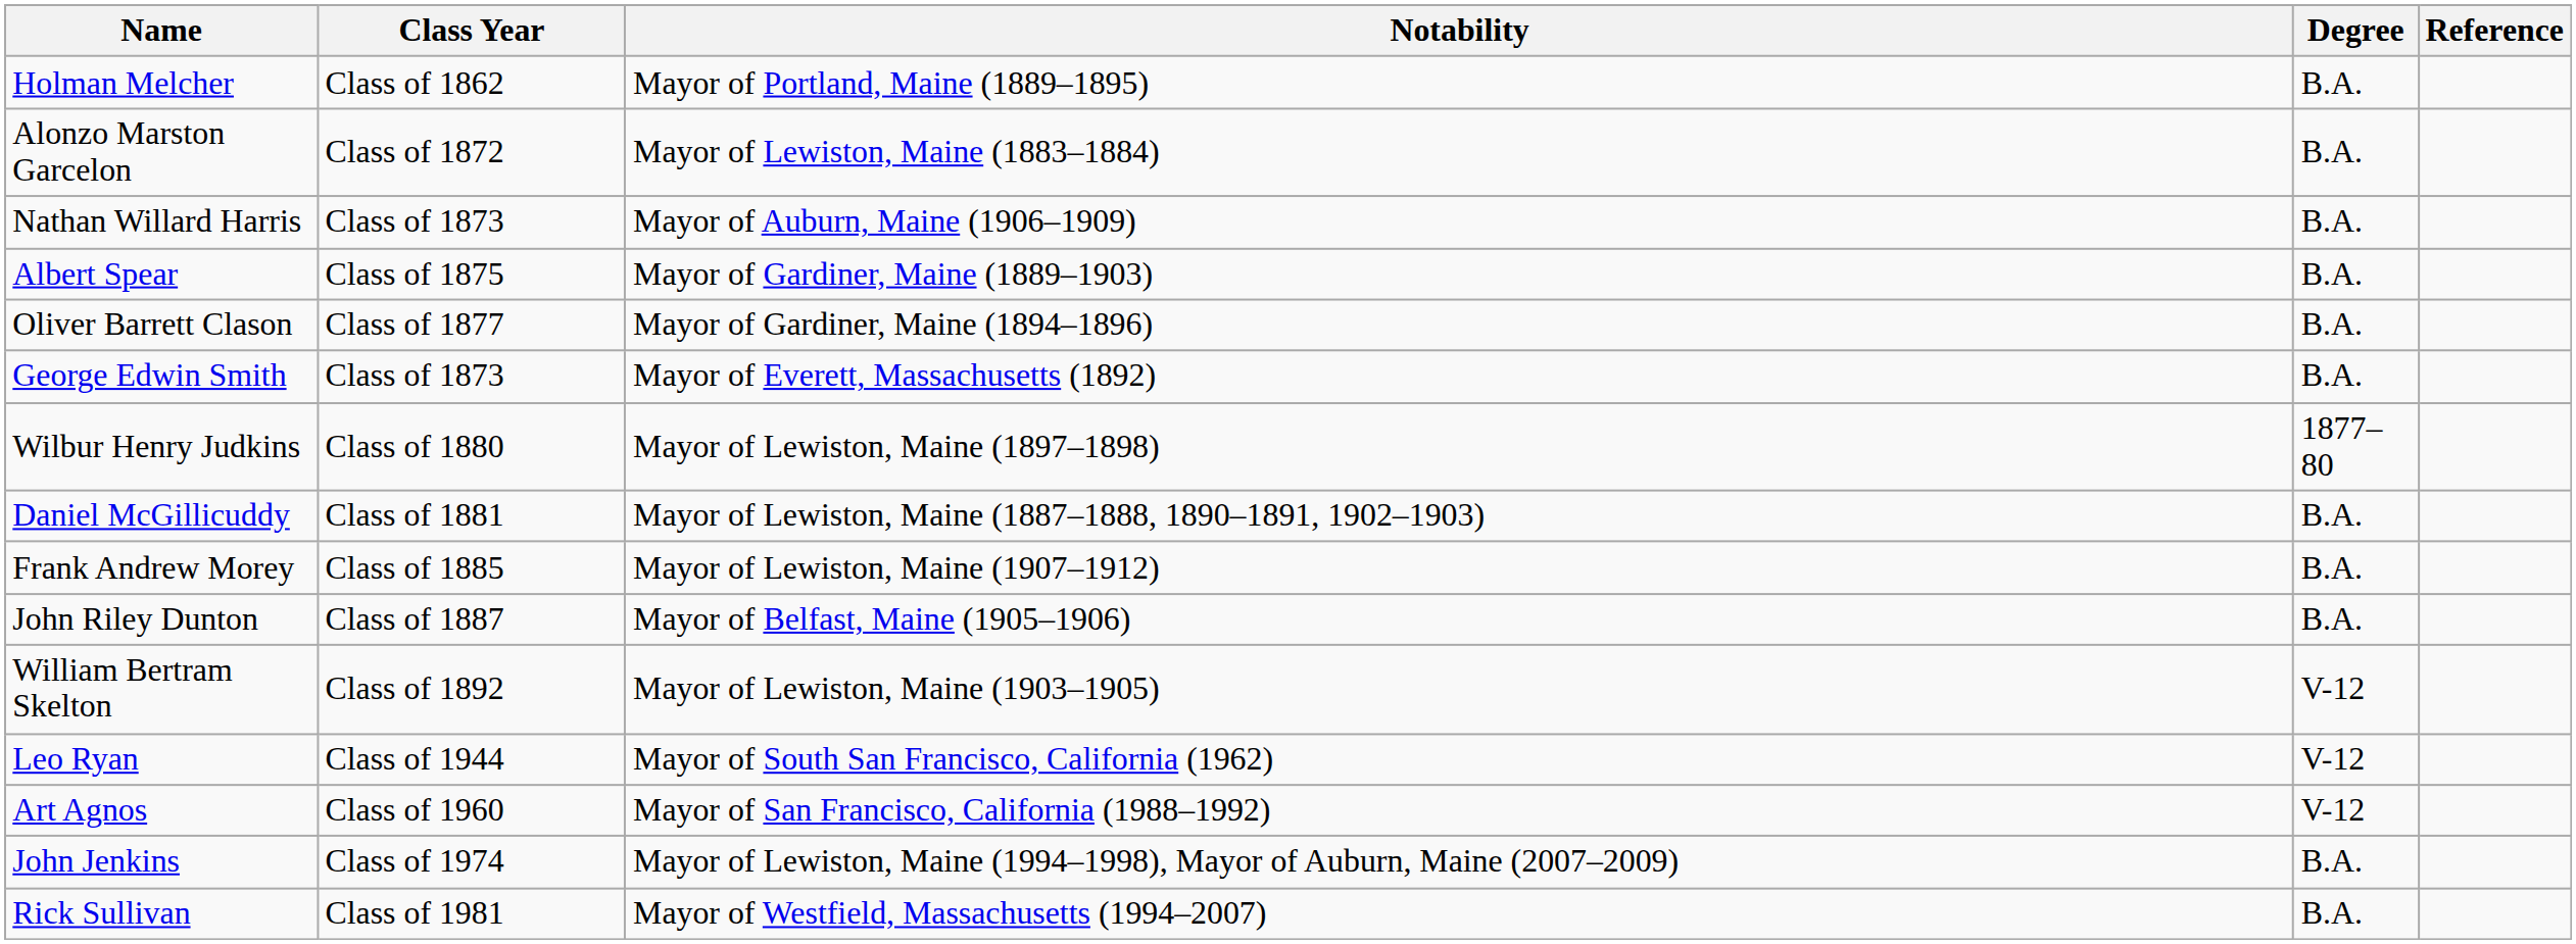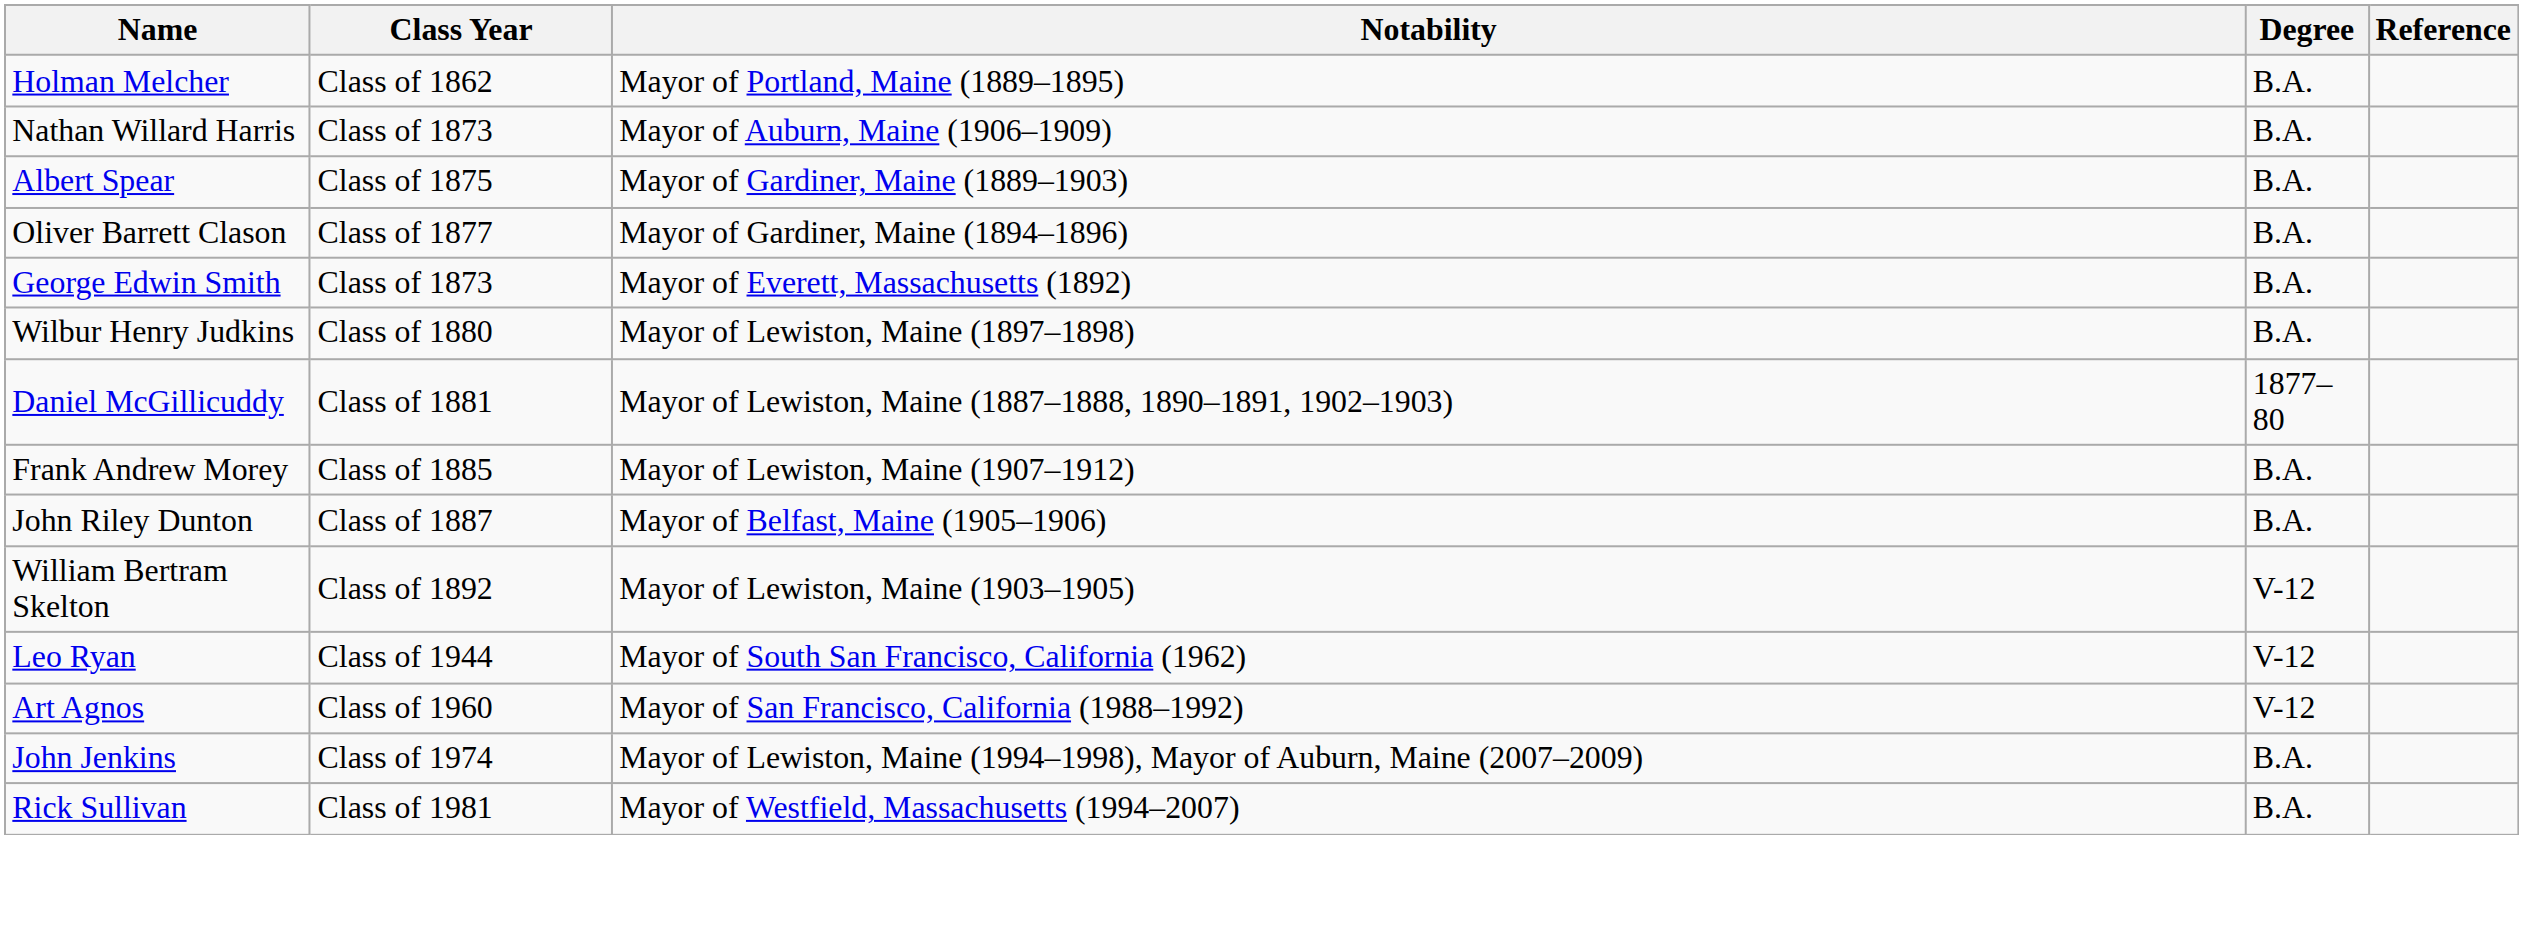 <table class="wikitable" style="width:100%">
 <tr>
 <th style="width:*;">Name</th>
 <th style="width:12%;">Class Year</th>
 <th class="unsortable" style="width:65%;">Notability</th>
 <th>Degree</th>
 <th>Reference</th>
 </tr>
 <tr>
 <td><a href='#'>Holman Melcher</a></td>
 <td>Class of 1862</td>
 <td>Mayor of <a href='#'>Portland, Maine</a> (1889–1895)</td>
-<td>B.A.</td>
-<td></td>
-</tr>
-<tr>
-<td>Alonzo Marston Garcelon</td>
-<td>Class of 1872</td>
-<td>Mayor of <a href='#'>Lewiston, Maine</a> (1883–1884)</td>
 <td>B.A.</td>
 <td></td>
 </tr>
 <tr>
 <td>Nathan Willard Harris</td>
 <td>Class of 1873</td>
 <td>Mayor of <a href='#'>Auburn, Maine</a> (1906–1909)</td>
 <td>B.A.</td>
 <td></td>
 </tr>
 <tr>
 <td><a href='#'>Albert Spear</a></td>
 <td>Class of 1875</td>
 <td>Mayor of <a href='#'>Gardiner, Maine</a> (1889–1903)</td>
 <td>B.A.</td>
 <td></td>
 </tr>
 <tr>
 <td>Oliver Barrett Clason</td>
 <td>Class of 1877</td>
 <td>Mayor of Gardiner, Maine (1894–1896)</td>
 <td>B.A.</td>
 <td></td>
 </tr>
 <tr>
 <td><a href='#'>George Edwin Smith</a></td>
 <td>Class of 1873</td>
 <td>Mayor of <a href='#'>Everett, Massachusetts</a> (1892)</td>
 <td>B.A.</td>
 <td></td>
 </tr>
 <tr>
 <td>Wilbur Henry Judkins</td>
 <td>Class of 1880</td>
 <td>Mayor of Lewiston, Maine (1897–1898)</td>
-<td>1877–80</td>
+<td>B.A.</td>
 <td></td>
 </tr>
 <tr>
 <td><a href='#'>Daniel McGillicuddy</a></td>
 <td>Class of 1881</td>
 <td>Mayor of Lewiston, Maine (1887–1888, 1890–1891, 1902–1903)</td>
-<td>B.A.</td>
+<td>1877–80</td>
 <td></td>
 </tr>
 <tr>
 <td>Frank Andrew Morey</td>
 <td>Class of 1885</td>
 <td>Mayor of Lewiston, Maine (1907–1912)</td>
 <td>B.A.</td>
 <td></td>
 </tr>
 <tr>
 <td>John Riley Dunton</td>
 <td>Class of 1887</td>
 <td>Mayor of <a href='#'>Belfast, Maine</a> (1905–1906)</td>
 <td>B.A.</td>
 <td></td>
 </tr>
 <tr>
 <td>William Bertram Skelton</td>
 <td>Class of 1892</td>
 <td>Mayor of Lewiston, Maine (1903–1905)</td>
 <td>V-12</td>
 <td></td>
 </tr>
 <tr>
 <td><a href='#'>Leo Ryan</a></td>
 <td>Class of 1944</td>
 <td>Mayor of <a href='#'>South San Francisco, California</a> (1962)</td>
 <td>V-12</td>
 <td></td>
 </tr>
 <tr>
 <td><a href='#'>Art Agnos</a></td>
 <td>Class of 1960</td>
 <td>Mayor of <a href='#'>San Francisco, California</a> (1988–1992)</td>
 <td>V-12</td>
 <td></td>
 </tr>
 <tr>
 <td><a href='#'>John Jenkins</a></td>
 <td>Class of 1974</td>
 <td>Mayor of Lewiston, Maine (1994–1998), Mayor of Auburn, Maine (2007–2009)</td>
 <td>B.A.</td>
 <td></td>
 </tr>
 <tr>
 <td><a href='#'>Rick Sullivan</a></td>
 <td>Class of 1981</td>
 <td>Mayor of <a href='#'>Westfield, Massachusetts</a> (1994–2007)</td>
 <td>B.A.</td>
 <td></td>
 </tr>
 </table>
